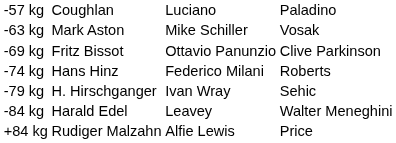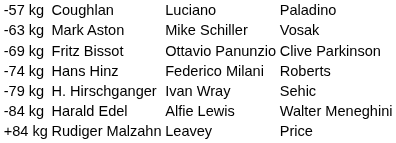 <table>
 <tr>
 <td>-57 kg</td>
 <td>Coughlan </td>
 <td>Luciano </td>
 <td>Paladino</td>
 </tr>
 <tr>
 <td>-63 kg</td>
 <td>Mark Aston </td>
 <td>Mike Schiller </td>
 <td>Vosak </td>
 </tr>
 <tr>
 <td>-69 kg</td>
 <td>Fritz Bissot </td>
 <td>Ottavio Panunzio </td>
 <td>Clive Parkinson </td>
 </tr>
 <tr>
 <td>-74 kg</td>
 <td>Hans Hinz </td>
 <td>Federico Milani </td>
 <td>Roberts </td>
 </tr>
 <tr>
 <td>-79 kg</td>
 <td>H. Hirschganger </td>
 <td>Ivan Wray </td>
 <td>Sehic </td>
 </tr>
 <tr>
 <td>-84 kg</td>
 <td>Harald Edel </td>
-<td>Leavey </td>
+<td>Alfie Lewis </td>
 <td>Walter Meneghini </td>
 </tr>
 <tr>
 <td>+84 kg</td>
 <td>Rudiger Malzahn </td>
-<td>Alfie Lewis </td>
+<td>Leavey </td>
 <td>Price </td>
 </tr>
 <tr>
 </tr>
 </table>
